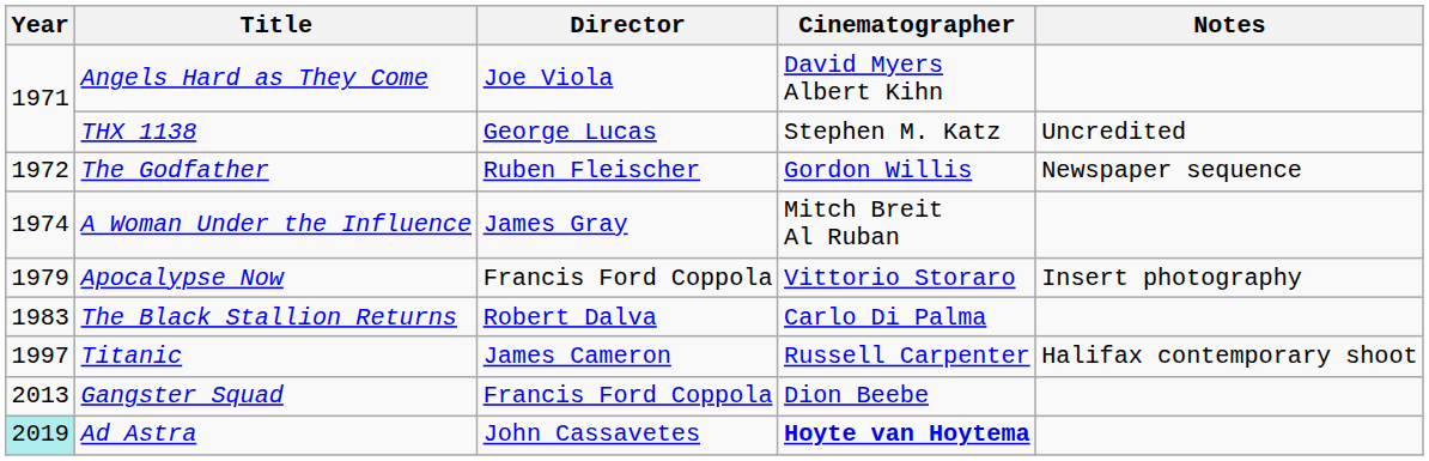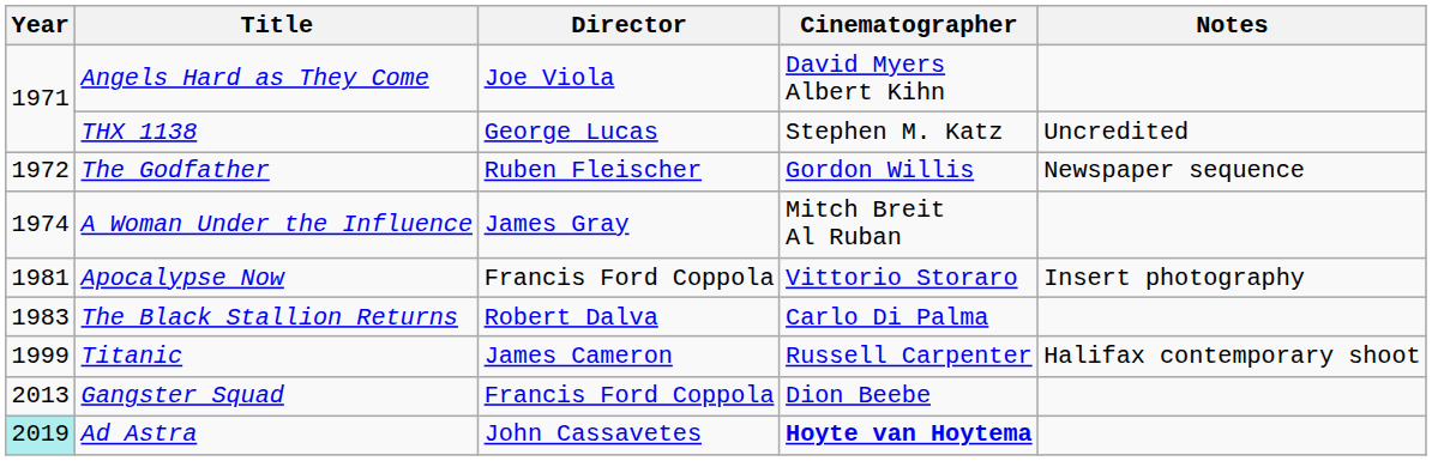 <table class="wikitable">
 <tr>
 <th>Year</th>
 <th>Title</th>
 <th>Director</th>
 <th>Cinematographer</th>
 <th>Notes</th>
 </tr>
 <tr>
 <td rowspan="2">1971</td>
 <td><em><a href='#'>Angels Hard as They Come</a></em></td>
 <td><a href='#'>Joe Viola</a></td>
 <td><a href='#'>David Myers</a><br>Albert Kihn</td>
 <td></td>
 </tr>
 <tr>
 <td><em><a href='#'>THX 1138</a></em></td>
 <td><a href='#'>George Lucas</a></td>
 <td>Stephen M. Katz</td>
 <td>Uncredited</td>
 </tr>
 <tr>
 <td>1972</td>
 <td><em><a href='#'>The Godfather</a></em></td>
 <td><a href='#'>Ruben Fleischer</a></td>
 <td><a href='#'>Gordon Willis</a></td>
 <td>Newspaper sequence</td>
 </tr>
 <tr>
 <td>1974</td>
 <td><em><a href='#'>A Woman Under the Influence</a></em></td>
 <td><a href='#'>James Gray</a></td>
 <td>Mitch Breit<br>Al Ruban</td>
 <td></td>
 </tr>
 <tr>
-<td>1979</td>
+<td>1981</td>
 <td><em><a href='#'>Apocalypse Now</a></em></td>
 <td>Francis Ford Coppola</td>
 <td><a href='#'>Vittorio Storaro</a></td>
 <td>Insert photography</td>
 </tr>
 <tr>
 <td>1983</td>
 <td><em><a href='#'>The Black Stallion Returns</a></em></td>
 <td><a href='#'>Robert Dalva</a></td>
 <td><a href='#'>Carlo Di Palma</a></td>
 <td></td>
 </tr>
 <tr>
-<td>1997</td>
+<td>1999</td>
 <td><em><a href='#'>Titanic</a></em></td>
 <td><a href='#'>James Cameron</a></td>
 <td><a href='#'>Russell Carpenter</a></td>
 <td>Halifax contemporary shoot</td>
 </tr>
 <tr>
 <td>2013</td>
 <td><em><a href='#'>Gangster Squad</a></em></td>
 <td><a href='#'>Francis Ford Coppola</a></td>
 <td><a href='#'>Dion Beebe</a></td>
 <td></td>
 </tr>
 <tr>
 <td style="background: paleturquoise;">2019</td>
 <td><em><a href='#'>Ad Astra</a></em></td>
 <td><a href='#'>John Cassavetes</a></td>
 <td><strong><a href='#'>Hoyte van Hoytema</a></strong></td>
 <td></td>
 </tr>
 </table>
